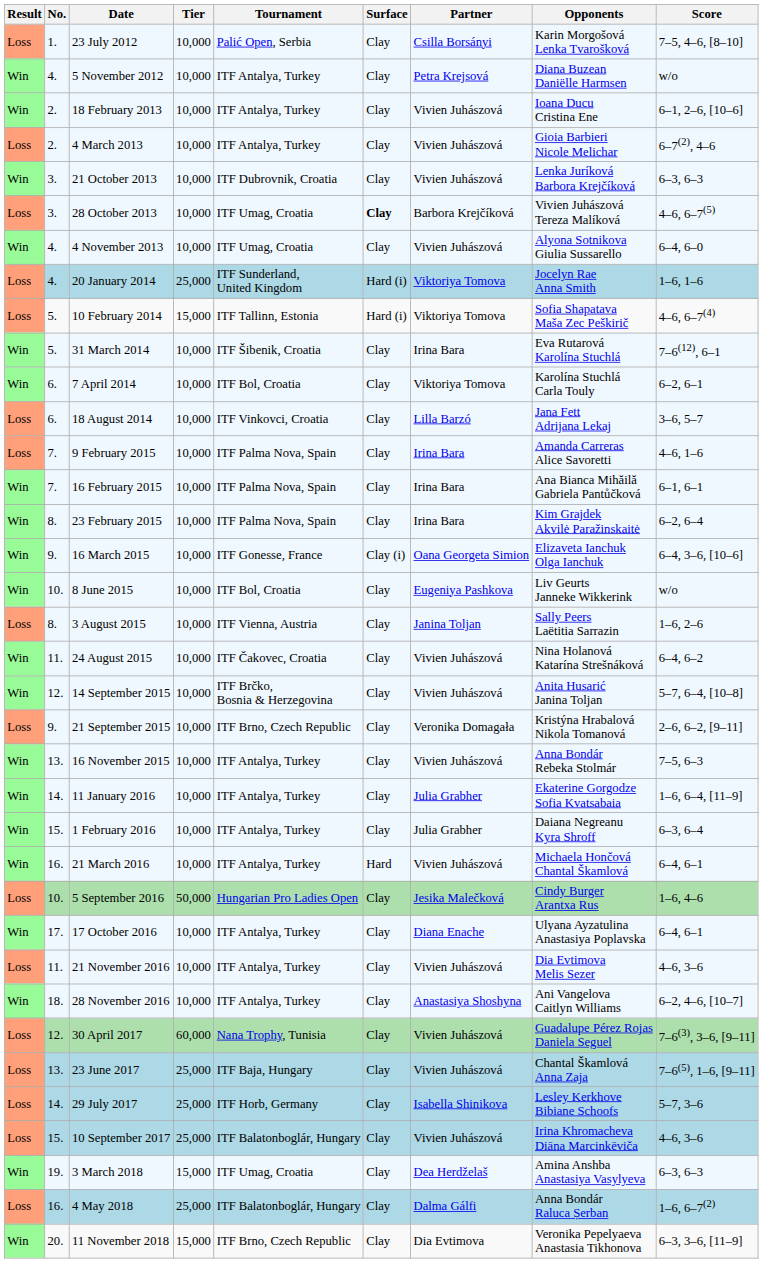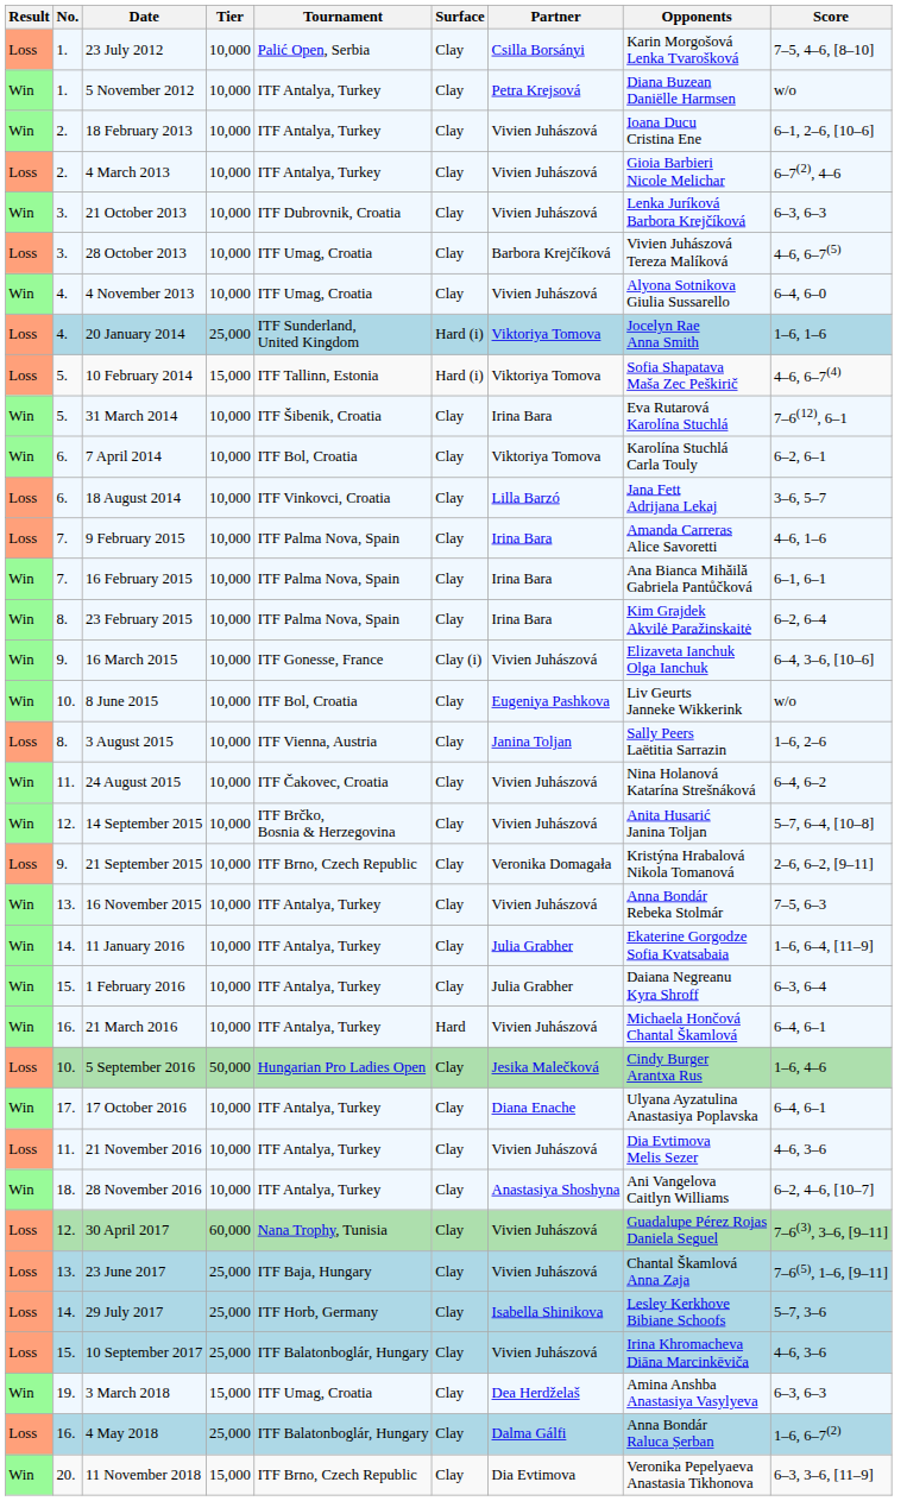 <table class="sortable wikitable">
 <tr>
 <th>Result</th>
 <th>No.</th>
 <th>Date</th>
 <th>Tier</th>
 <th>Tournament</th>
 <th>Surface</th>
 <th>Partner</th>
 <th>Opponents</th>
 <th class="unsortable">Score</th>
 </tr>
 <tr style="background:#f0f8ff;">
 <td style="background:#ffa07a;">Loss</td>
 <td>1.</td>
 <td>23 July 2012</td>
 <td>10,000</td>
 <td><a href='#'>Palić Open</a>, Serbia</td>
 <td>Clay</td>
 <td> <a href='#'>Csilla Borsányi</a></td>
 <td> Karin Morgošová <br>  <a href='#'>Lenka Tvarošková</a></td>
 <td>7–5, 4–6, [8–10]</td>
 </tr>
 <tr style="background:#f0f8ff;">
 <td style="background:#98fb98;">Win</td>
-<td>4.</td>
+<td>1.</td>
 <td>5 November 2012</td>
 <td>10,000</td>
 <td>ITF Antalya, Turkey</td>
 <td>Clay</td>
 <td> <a href='#'>Petra Krejsová</a></td>
 <td> <a href='#'>Diana Buzean</a> <br>  <a href='#'>Daniëlle Harmsen</a></td>
 <td>w/o</td>
 </tr>
 <tr style="background:#f0f8ff;">
 <td style="background:#98fb98;">Win</td>
 <td>2.</td>
 <td>18 February 2013</td>
 <td>10,000</td>
 <td>ITF Antalya, Turkey</td>
 <td>Clay</td>
 <td> Vivien Juhászová</td>
 <td> <a href='#'>Ioana Ducu</a> <br>  Cristina Ene</td>
 <td>6–1, 2–6, [10–6]</td>
 </tr>
 <tr style="background:#f0f8ff;">
 <td style="background:#ffa07a;">Loss</td>
 <td>2.</td>
 <td>4 March 2013</td>
 <td>10,000</td>
 <td>ITF Antalya, Turkey</td>
 <td>Clay</td>
 <td> Vivien Juhászová</td>
 <td> <a href='#'>Gioia Barbieri</a> <br>  <a href='#'>Nicole Melichar</a></td>
 <td>6–7<sup>(2)</sup>, 4–6</td>
 </tr>
 <tr style="background:#f0f8ff;">
 <td style="background:#98fb98;">Win</td>
 <td>3.</td>
 <td>21 October 2013</td>
 <td>10,000</td>
 <td>ITF Dubrovnik, Croatia</td>
 <td>Clay</td>
 <td> Vivien Juhászová</td>
 <td> <a href='#'>Lenka Juríková</a> <br>  <a href='#'>Barbora Krejčíková</a></td>
 <td>6–3, 6–3</td>
 </tr>
 <tr style="background:#f0f8ff;">
 <td style="background:#ffa07a;">Loss</td>
 <td>3.</td>
 <td>28 October 2013</td>
 <td>10,000</td>
 <td>ITF Umag, Croatia</td>
-<td><strong>Clay</strong></td>
+<td>Clay</td>
 <td> Barbora Krejčíková</td>
 <td> Vivien Juhászová <br>  Tereza Malíková</td>
 <td>4–6, 6–7<sup>(5)</sup></td>
 </tr>
 <tr style="background:#f0f8ff;">
 <td style="background:#98fb98;">Win</td>
 <td>4.</td>
 <td>4 November 2013</td>
 <td>10,000</td>
 <td>ITF Umag, Croatia</td>
 <td>Clay</td>
 <td> Vivien Juhászová</td>
 <td> <a href='#'>Alyona Sotnikova</a> <br>  Giulia Sussarello</td>
 <td>6–4, 6–0</td>
 </tr>
 <tr style="background:lightblue;">
 <td style="background:#ffa07a;">Loss</td>
 <td>4.</td>
 <td>20 January 2014</td>
 <td>25,000</td>
 <td>ITF Sunderland, <br>United Kingdom</td>
 <td>Hard (i)</td>
 <td> <a href='#'>Viktoriya Tomova</a></td>
 <td> <a href='#'>Jocelyn Rae</a> <br>  <a href='#'>Anna Smith</a></td>
 <td>1–6, 1–6</td>
 </tr>
 <tr>
 <td style="background:#ffa07a;">Loss</td>
 <td>5.</td>
 <td>10 February 2014</td>
 <td>15,000</td>
 <td>ITF Tallinn, Estonia</td>
 <td>Hard (i)</td>
 <td> Viktoriya Tomova</td>
 <td> <a href='#'>Sofia Shapatava</a> <br>  <a href='#'>Maša Zec Peškirič</a></td>
 <td>4–6, 6–7<sup>(4)</sup></td>
 </tr>
 <tr style="background:#f0f8ff;">
 <td style="background:#98fb98;">Win</td>
 <td>5.</td>
 <td>31 March 2014</td>
 <td>10,000</td>
 <td>ITF Šibenik, Croatia</td>
 <td>Clay</td>
 <td> Irina Bara</td>
 <td> Eva Rutarová <br>  <a href='#'>Karolína Stuchlá</a></td>
 <td>7–6<sup>(12)</sup>, 6–1</td>
 </tr>
 <tr style="background:#f0f8ff;">
 <td style="background:#98fb98;">Win</td>
 <td>6.</td>
 <td>7 April 2014</td>
 <td>10,000</td>
 <td>ITF Bol, Croatia</td>
 <td>Clay</td>
 <td> Viktoriya Tomova</td>
 <td> Karolína Stuchlá <br>  Carla Touly</td>
 <td>6–2, 6–1</td>
 </tr>
 <tr style="background:#f0f8ff;">
 <td style="background:#ffa07a;">Loss</td>
 <td>6.</td>
 <td>18 August 2014</td>
 <td>10,000</td>
 <td>ITF Vinkovci, Croatia</td>
 <td>Clay</td>
 <td> <a href='#'>Lilla Barzó</a></td>
 <td> <a href='#'>Jana Fett</a> <br>  <a href='#'>Adrijana Lekaj</a></td>
 <td>3–6, 5–7</td>
 </tr>
 <tr style="background:#f0f8ff;">
 <td style="background:#ffa07a;">Loss</td>
 <td>7.</td>
 <td>9 February 2015</td>
 <td>10,000</td>
 <td>ITF Palma Nova, Spain</td>
 <td>Clay</td>
 <td> <a href='#'>Irina Bara</a></td>
 <td> <a href='#'>Amanda Carreras</a> <br>  Alice Savoretti</td>
 <td>4–6, 1–6</td>
 </tr>
 <tr style="background:#f0f8ff;">
 <td style="background:#98fb98;">Win</td>
 <td>7.</td>
 <td>16 February 2015</td>
 <td>10,000</td>
 <td>ITF Palma Nova, Spain</td>
 <td>Clay</td>
 <td> Irina Bara</td>
 <td> Ana Bianca Mihăilă <br>  Gabriela Pantůčková</td>
 <td>6–1, 6–1</td>
 </tr>
 <tr style="background:#f0f8ff;">
 <td style="background:#98fb98;">Win</td>
 <td>8.</td>
 <td>23 February 2015</td>
 <td>10,000</td>
 <td>ITF Palma Nova, Spain</td>
 <td>Clay</td>
 <td> Irina Bara</td>
 <td> <a href='#'>Kim Grajdek</a> <br>  <a href='#'>Akvilė Paražinskaitė</a></td>
 <td>6–2, 6–4</td>
 </tr>
 <tr style="background:#f0f8ff;">
 <td style="background:#98fb98;">Win</td>
 <td>9.</td>
 <td>16 March 2015</td>
 <td>10,000</td>
 <td>ITF Gonesse, France</td>
 <td>Clay (i)</td>
-<td> <a href='#'>Oana Georgeta Simion</a></td>
+<td> Vivien Juhászová</td>
 <td> <a href='#'>Elizaveta Ianchuk</a> <br>  <a href='#'>Olga Ianchuk</a></td>
 <td>6–4, 3–6, [10–6]</td>
 </tr>
 <tr style="background:#f0f8ff;">
 <td style="background:#98fb98;">Win</td>
 <td>10.</td>
 <td>8 June 2015</td>
 <td>10,000</td>
 <td>ITF Bol, Croatia</td>
 <td>Clay</td>
 <td> <a href='#'>Eugeniya Pashkova</a></td>
 <td> Liv Geurts <br>  Janneke Wikkerink</td>
 <td>w/o</td>
 </tr>
 <tr style="background:#f0f8ff;">
 <td style="background:#ffa07a;">Loss</td>
 <td>8.</td>
 <td>3 August 2015</td>
 <td>10,000</td>
 <td>ITF Vienna, Austria</td>
 <td>Clay</td>
 <td> <a href='#'>Janina Toljan</a></td>
 <td> <a href='#'>Sally Peers</a> <br>  Laëtitia Sarrazin</td>
 <td>1–6, 2–6</td>
 </tr>
 <tr style="background:#f0f8ff;">
 <td style="background:#98fb98;">Win</td>
 <td>11.</td>
 <td>24 August 2015</td>
 <td>10,000</td>
 <td>ITF Čakovec, Croatia</td>
 <td>Clay</td>
 <td> Vivien Juhászová</td>
 <td> Nina Holanová <br>  Katarína Strešnáková</td>
 <td>6–4, 6–2</td>
 </tr>
 <tr style="background:#f0f8ff;">
 <td style="background:#98fb98;">Win</td>
 <td>12.</td>
 <td>14 September 2015</td>
 <td>10,000</td>
 <td>ITF Brčko, <br>Bosnia & Herzegovina</td>
 <td>Clay</td>
 <td> Vivien Juhászová</td>
 <td> <a href='#'>Anita Husarić</a> <br>  Janina Toljan</td>
 <td>5–7, 6–4, [10–8]</td>
 </tr>
 <tr style="background:#f0f8ff;">
 <td style="background:#ffa07a;">Loss</td>
 <td>9.</td>
 <td>21 September 2015</td>
 <td>10,000</td>
 <td>ITF Brno, Czech Republic</td>
 <td>Clay</td>
 <td> Veronika Domagała</td>
 <td> Kristýna Hrabalová <br>  Nikola Tomanová</td>
 <td>2–6, 6–2, [9–11]</td>
 </tr>
 <tr style="background:#f0f8ff;">
 <td style="background:#98fb98;">Win</td>
 <td>13.</td>
 <td>16 November 2015</td>
 <td>10,000</td>
 <td>ITF Antalya, Turkey</td>
 <td>Clay</td>
 <td> Vivien Juhászová</td>
 <td> <a href='#'>Anna Bondár</a> <br>  Rebeka Stolmár</td>
 <td>7–5, 6–3</td>
 </tr>
 <tr style="background:#f0f8ff;">
 <td style="background:#98fb98;">Win</td>
 <td>14.</td>
 <td>11 January 2016</td>
 <td>10,000</td>
 <td>ITF Antalya, Turkey</td>
 <td>Clay</td>
 <td> <a href='#'>Julia Grabher</a></td>
 <td> <a href='#'>Ekaterine Gorgodze</a> <br>  <a href='#'>Sofia Kvatsabaia</a></td>
 <td>1–6, 6–4, [11–9]</td>
 </tr>
 <tr style="background:#f0f8ff;">
 <td style="background:#98fb98;">Win</td>
 <td>15.</td>
 <td>1 February 2016</td>
 <td>10,000</td>
 <td>ITF Antalya, Turkey</td>
 <td>Clay</td>
 <td> Julia Grabher</td>
 <td> Daiana Negreanu <br>  <a href='#'>Kyra Shroff</a></td>
 <td>6–3, 6–4</td>
 </tr>
 <tr style="background:#f0f8ff;">
 <td style="background:#98fb98;">Win</td>
 <td>16.</td>
 <td>21 March 2016</td>
 <td>10,000</td>
 <td>ITF Antalya, Turkey</td>
 <td>Hard</td>
 <td> Vivien Juhászová</td>
 <td> <a href='#'>Michaela Hončová</a> <br>  <a href='#'>Chantal Škamlová</a></td>
 <td>6–4, 6–1</td>
 </tr>
 <tr style="background:#addfad;">
 <td style="background:#ffa07a;">Loss</td>
 <td>10.</td>
 <td>5 September 2016</td>
 <td>50,000</td>
 <td><a href='#'>Hungarian Pro Ladies Open</a></td>
 <td>Clay</td>
 <td> <a href='#'>Jesika Malečková</a></td>
 <td> <a href='#'>Cindy Burger</a> <br>  <a href='#'>Arantxa Rus</a></td>
 <td>1–6, 4–6</td>
 </tr>
 <tr style="background:#f0f8ff;">
 <td style="background:#98fb98;">Win</td>
 <td>17.</td>
 <td>17 October 2016</td>
 <td>10,000</td>
 <td>ITF Antalya, Turkey</td>
 <td>Clay</td>
 <td> <a href='#'>Diana Enache</a></td>
 <td> Ulyana Ayzatulina <br>  Anastasiya Poplavska</td>
 <td>6–4, 6–1</td>
 </tr>
 <tr style="background:#f0f8ff;">
 <td style="background:#ffa07a;">Loss</td>
 <td>11.</td>
 <td>21 November 2016</td>
 <td>10,000</td>
 <td>ITF Antalya, Turkey</td>
 <td>Clay</td>
 <td> Vivien Juhászová</td>
 <td> <a href='#'>Dia Evtimova</a> <br>  <a href='#'>Melis Sezer</a></td>
 <td>4–6, 3–6</td>
 </tr>
 <tr style="background:#f0f8ff;">
 <td style="background:#98fb98;">Win</td>
 <td>18.</td>
 <td>28 November 2016</td>
 <td>10,000</td>
 <td>ITF Antalya, Turkey</td>
 <td>Clay</td>
 <td> <a href='#'>Anastasiya Shoshyna</a></td>
 <td> Ani Vangelova <br>  Caitlyn Williams</td>
 <td>6–2, 4–6, [10–7]</td>
 </tr>
 <tr style="background:#addfad;">
 <td style="background:#ffa07a;">Loss</td>
 <td>12.</td>
 <td>30 April 2017</td>
 <td>60,000</td>
 <td><a href='#'>Nana Trophy</a>, Tunisia</td>
 <td>Clay</td>
 <td> Vivien Juhászová</td>
 <td> <a href='#'>Guadalupe Pérez Rojas</a> <br>  <a href='#'>Daniela Seguel</a></td>
 <td>7–6<sup>(3)</sup>, 3–6, [9–11]</td>
 </tr>
 <tr style="background:lightblue;">
 <td style="background:#ffa07a;">Loss</td>
 <td>13.</td>
 <td>23 June 2017</td>
 <td>25,000</td>
 <td>ITF Baja, Hungary</td>
 <td>Clay</td>
 <td> Vivien Juhászová</td>
 <td> Chantal Škamlová <br>  <a href='#'>Anna Zaja</a></td>
 <td>7–6<sup>(5)</sup>, 1–6, [9–11]</td>
 </tr>
 <tr style="background:lightblue;">
 <td style="background:#ffa07a;">Loss</td>
 <td>14.</td>
 <td>29 July 2017</td>
 <td>25,000</td>
 <td>ITF Horb, Germany</td>
 <td>Clay</td>
 <td> <a href='#'>Isabella Shinikova</a></td>
 <td> <a href='#'>Lesley Kerkhove</a> <br>  <a href='#'>Bibiane Schoofs</a></td>
 <td>5–7, 3–6</td>
 </tr>
 <tr style="background:lightblue;">
 <td style="background:#ffa07a;">Loss</td>
 <td>15.</td>
 <td>10 September 2017</td>
 <td>25,000</td>
 <td>ITF Balatonboglár, Hungary</td>
 <td>Clay</td>
 <td> Vivien Juhászová</td>
 <td> <a href='#'>Irina Khromacheva</a> <br>  <a href='#'>Diāna Marcinkēviča</a></td>
 <td>4–6, 3–6</td>
 </tr>
 <tr style="background:#f0f8ff;">
 <td style="background:#98fb98;">Win</td>
 <td>19.</td>
 <td>3 March 2018</td>
 <td>15,000</td>
 <td>ITF Umag, Croatia</td>
 <td>Clay</td>
 <td> <a href='#'>Dea Herdželaš</a></td>
 <td> Amina Anshba <br>  <a href='#'>Anastasiya Vasylyeva</a></td>
 <td>6–3, 6–3</td>
 </tr>
 <tr style="background:lightblue;">
 <td style="background:#ffa07a;">Loss</td>
 <td>16.</td>
 <td>4 May 2018</td>
 <td>25,000</td>
 <td>ITF Balatonboglár, Hungary</td>
 <td>Clay</td>
 <td> <a href='#'>Dalma Gálfi</a></td>
 <td> Anna Bondár <br>  <a href='#'>Raluca Șerban</a></td>
 <td>1–6, 6–7<sup>(2)</sup></td>
 </tr>
 <tr>
 <td style="background:#98fb98;">Win</td>
 <td>20.</td>
 <td>11 November 2018</td>
 <td>15,000</td>
 <td>ITF Brno, Czech Republic</td>
 <td>Clay</td>
 <td> Dia Evtimova</td>
 <td> Veronika Pepelyaeva <br>  Anastasia Tikhonova</td>
 <td>6–3, 3–6, [11–9]</td>
 </tr>
 </table>
